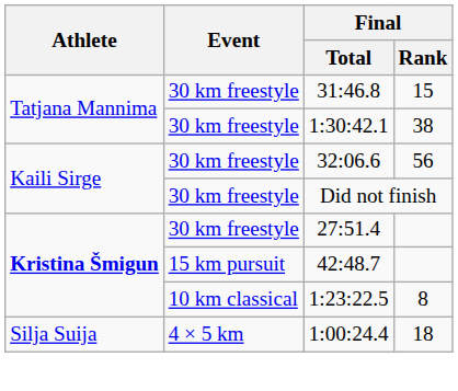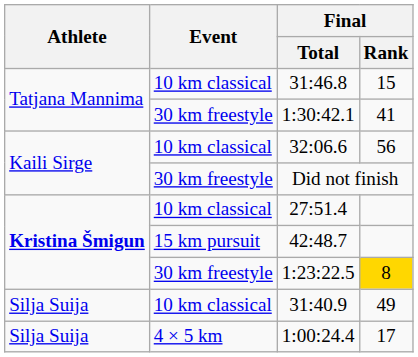 <table class="wikitable" style="font-size:90%">
 <tr>
 <th rowspan="2">Athlete</th>
 <th rowspan="2">Event</th>
 <th colspan="2">Final</th>
 </tr>
 <tr>
 <th>Total</th>
 <th>Rank</th>
 </tr>
 <tr>
 <td rowspan=2><a href='#'>Tatjana Mannima</a></td>
-<td><a href='#'>30 km freestyle</a></td>
+<td><a href='#'>10 km classical</a></td>
 <td align="center">31:46.8</td>
 <td align="center">15</td>
 </tr>
 <tr>
 <td><a href='#'>30 km freestyle</a></td>
 <td align="center">1:30:42.1</td>
-<td align="center">38</td>
+<td align="center">41</td>
 </tr>
 <tr>
 <td rowspan=2><a href='#'>Kaili Sirge</a></td>
-<td><a href='#'>30 km freestyle</a></td>
+<td><a href='#'>10 km classical</a></td>
 <td align="center">32:06.6</td>
 <td align="center">56</td>
 </tr>
 <tr>
 <td><a href='#'>30 km freestyle</a></td>
 <td colspan=2 align="center">Did not finish</td>
 </tr>
 <tr>
 <td rowspan=3><strong><a href='#'>Kristina Šmigun</a></strong></td>
-<td><a href='#'>30 km freestyle</a></td>
+<td><a href='#'>10 km classical</a></td>
 <td align="center">27:51.4</td>
 <td align="center"></td>
 </tr>
 <tr>
 <td><a href='#'>15 km pursuit</a></td>
 <td align="center">42:48.7</td>
 <td align="center"></td>
 </tr>
 <tr>
+<td><a href='#'>30 km freestyle</a></td>
+<td align="center">1:23:22.5</td>
+<td align="center" style="background: gold;">8</td>
+</tr>
+<tr>
+<td><a href='#'>Silja Suija</a></td>
 <td><a href='#'>10 km classical</a></td>
-<td align="center">1:23:22.5</td>
-<td align="center">8</td>
+<td align="center">31:40.9</td>
+<td align="center">49</td>
 </tr>
 <tr>
 <td><a href='#'>Silja Suija</a></td>
 <td><a href='#'>4 × 5 km</a></td>
 <td align="center">1:00:24.4</td>
-<td align="center">18</td>
+<td align="center">17</td>
 </tr>
 </table>
